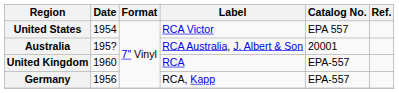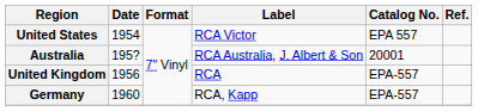 <table class="wikitable plainrowheaders">
 <tr>
 <th scope="col">Region</th>
 <th scope="col">Date</th>
 <th scope="col">Format</th>
 <th scope="col">Label</th>
 <th scope="col">Catalog No.</th>
 <th scope="col">Ref.</th>
 </tr>
 <tr>
 <th scope="row">United States</th>
 <td>1954</td>
 <td rowspan="4"><a href='#'>7"</a> Vinyl</td>
 <td><a href='#'>RCA Victor</a></td>
 <td>EPA 557</td>
 <td></td>
 </tr>
 <tr>
 <th scope="row">Australia</th>
 <td>195?</td>
 <td><a href='#'>RCA Australia</a>, <a href='#'>J. Albert & Son</a></td>
 <td>20001</td>
 <td></td>
 </tr>
 <tr>
 <th scope="row">United Kingdom</th>
-<td>1960</td>
+<td>1956</td>
 <td><a href='#'>RCA</a></td>
 <td>EPA-557</td>
 <td></td>
 </tr>
 <tr>
 <th scope="row">Germany</th>
-<td>1956</td>
+<td>1960</td>
 <td>RCA, <a href='#'>Kapp</a></td>
 <td>EPA-557</td>
 <td></td>
 </tr>
 <tr>
 </tr>
 </table>
